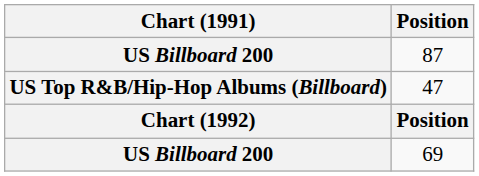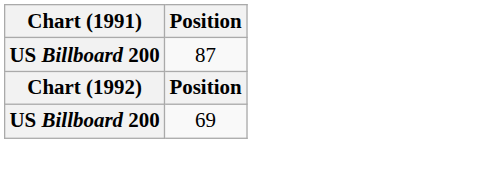 <table class="wikitable plainrowheaders" style="text-align:center">
 <tr>
 <th scope="col">Chart (1991)</th>
 <th scope="col">Position</th>
 </tr>
 <tr>
 <th scope="row">US <em>Billboard</em> 200</th>
 <td>87</td>
 </tr>
 <tr>
-<th scope="row">US Top R&B/Hip-Hop Albums (<em>Billboard</em>)</th>
-<td>47</td>
-</tr>
-<tr>
 <th scope="col">Chart (1992)</th>
 <th scope="col">Position</th>
 </tr>
 <tr>
 <th scope="row">US <em>Billboard</em> 200</th>
 <td>69</td>
 </tr>
 </table>
